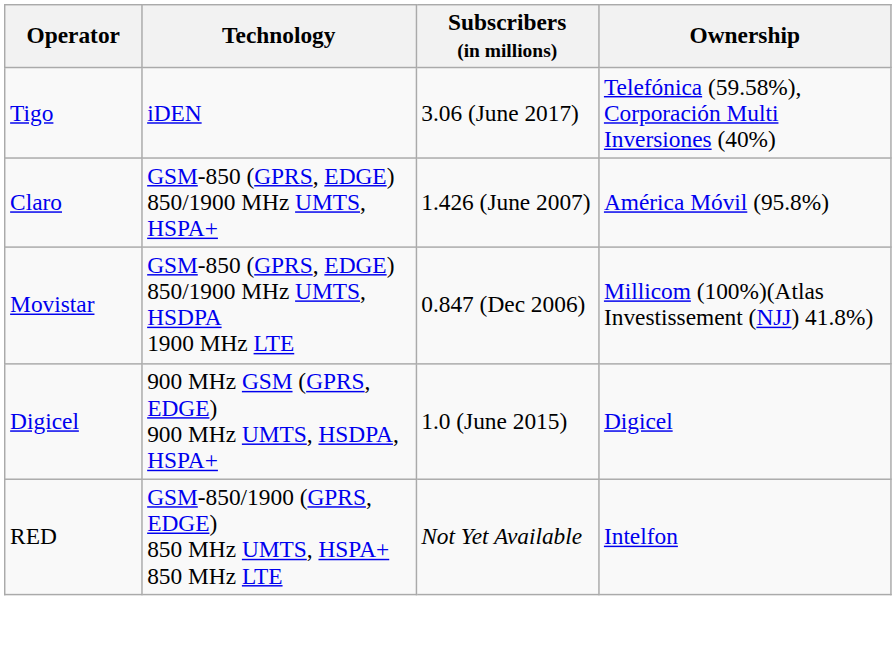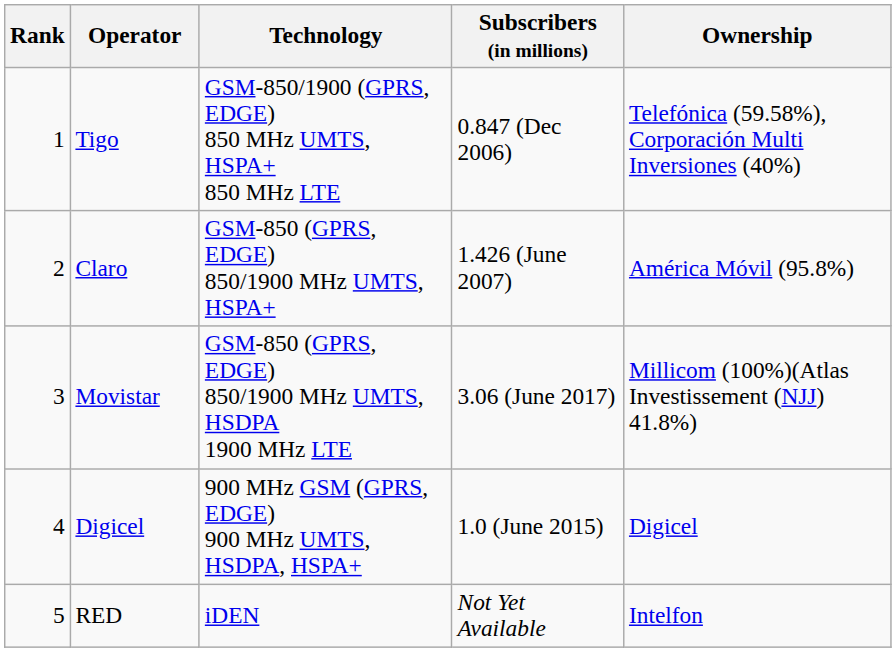 <table class="wikitable">
 <tr>
+<th style="width:3%;">Rank</th>
 <th style="width:15%;">Operator</th>
 <th style="width:30%;">Technology</th>
 <th style="width:20%;">Subscribers<br><small>(in millions)</small></th>
 <th style="width:32%;">Ownership</th>
 </tr>
 <tr>
+<td align=right>1</td>
 <td><a href='#'>Tigo</a></td>
-<td><a href='#'>iDEN</a></td>
-<td>3.06 (June 2017)</td>
+<td><a href='#'>GSM</a>-850/1900 (<a href='#'>GPRS</a>, <a href='#'>EDGE</a>)<br>850 MHz <a href='#'>UMTS</a>, <a href='#'>HSPA+</a><br>850 MHz <a href='#'>LTE</a></td>
+<td>0.847 (Dec 2006)</td>
 <td><a href='#'>Telefónica</a> (59.58%), <a href='#'>Corporación Multi Inversiones</a> (40%)</td>
 </tr>
 <tr>
+<td align=right>2</td>
 <td><a href='#'>Claro</a></td>
 <td><a href='#'>GSM</a>-850 (<a href='#'>GPRS</a>, <a href='#'>EDGE</a>) <br>850/1900 MHz <a href='#'>UMTS</a>, <a href='#'>HSPA+</a></td>
 <td>1.426 (June 2007)</td>
 <td><a href='#'>América Móvil</a> (95.8%)</td>
 </tr>
 <tr>
+<td align=right>3</td>
 <td><a href='#'>Movistar</a></td>
 <td><a href='#'>GSM</a>-850 (<a href='#'>GPRS</a>, <a href='#'>EDGE</a>)<br>850/1900 MHz <a href='#'>UMTS</a>, <a href='#'>HSDPA</a><br>1900 MHz <a href='#'>LTE</a></td>
-<td>0.847 (Dec 2006)</td>
+<td>3.06 (June 2017)</td>
 <td><a href='#'>Millicom</a> (100%)(Atlas Investissement (<a href='#'>NJJ</a>) 41.8%)</td>
 </tr>
 <tr>
+<td align=right>4</td>
 <td><a href='#'>Digicel</a></td>
 <td>900 MHz <a href='#'>GSM</a> (<a href='#'>GPRS</a>, <a href='#'>EDGE</a>)<br>900 MHz <a href='#'>UMTS</a>, <a href='#'>HSDPA</a>, <a href='#'>HSPA+</a></td>
 <td>1.0 (June 2015)</td>
 <td><a href='#'>Digicel</a></td>
 </tr>
 <tr>
+<td align=right>5</td>
 <td>RED</td>
-<td><a href='#'>GSM</a>-850/1900 (<a href='#'>GPRS</a>, <a href='#'>EDGE</a>)<br>850 MHz <a href='#'>UMTS</a>, <a href='#'>HSPA+</a><br>850 MHz <a href='#'>LTE</a></td>
+<td><a href='#'>iDEN</a></td>
 <td><em>Not Yet Available</em></td>
 <td><a href='#'>Intelfon</a></td>
 </tr>
 </table>
